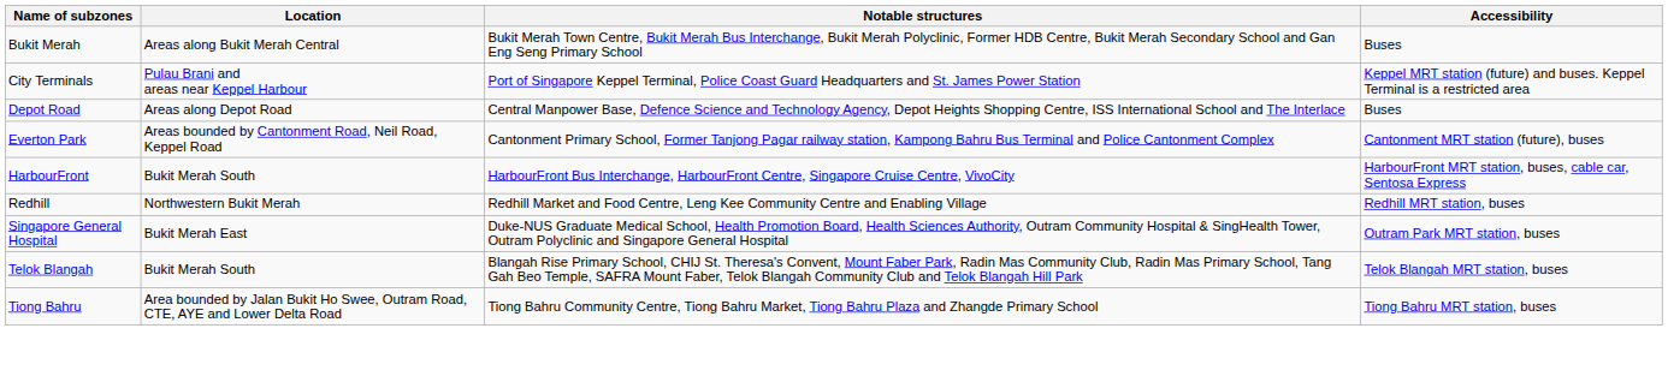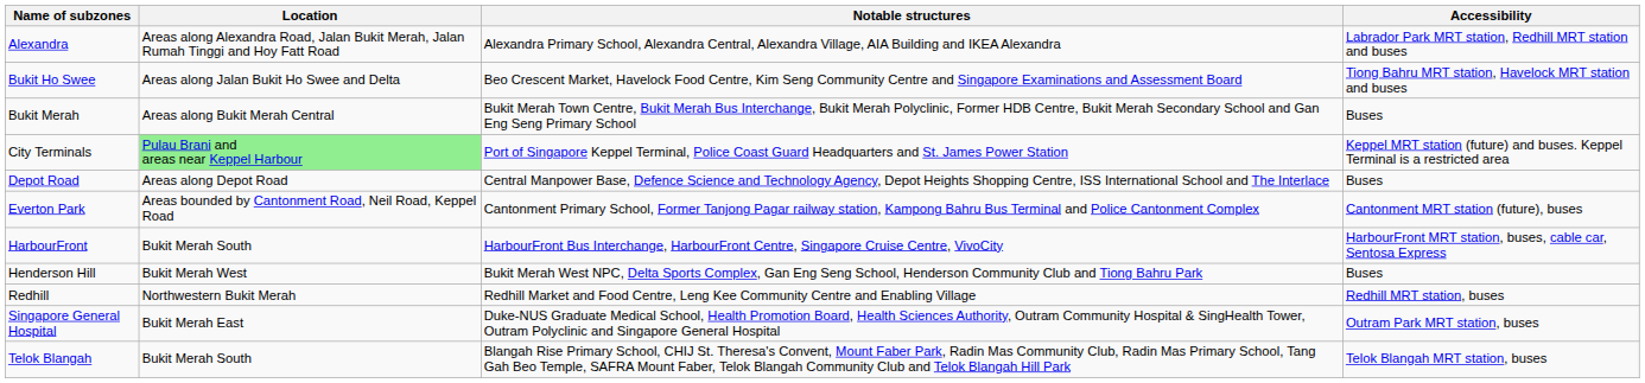 <table class="wikitable">
 <tr>
 <th>Name of subzones</th>
 <th>Location</th>
 <th>Notable structures</th>
 <th>Accessibility</th>
+</tr>
+<tr>
+<td><a href='#'>Alexandra</a></td>
+<td>Areas along Alexandra Road, Jalan Bukit Merah, Jalan Rumah Tinggi and Hoy Fatt Road</td>
+<td>Alexandra Primary School, Alexandra Central, Alexandra Village, AIA Building and IKEA Alexandra</td>
+<td><a href='#'>Labrador Park MRT station</a>, <a href='#'>Redhill MRT station</a> and buses</td>
+</tr>
+<tr>
+<td><a href='#'>Bukit Ho Swee</a></td>
+<td>Areas along Jalan Bukit Ho Swee and Delta</td>
+<td>Beo Crescent Market, Havelock Food Centre, Kim Seng Community Centre and <a href='#'>Singapore Examinations and Assessment Board</a></td>
+<td><a href='#'>Tiong Bahru MRT station</a>, <a href='#'>Havelock MRT station</a> and buses</td>
 </tr>
 <tr>
 <td>Bukit Merah</td>
 <td>Areas along Bukit Merah Central</td>
 <td>Bukit Merah Town Centre, <a href='#'>Bukit Merah Bus Interchange</a>, Bukit Merah Polyclinic, Former HDB Centre, Bukit Merah Secondary School and Gan Eng Seng Primary School</td>
 <td>Buses</td>
 </tr>
 <tr>
 <td>City Terminals</td>
-<td><a href='#'>Pulau Brani</a> and<br>areas near <a href='#'>Keppel Harbour</a></td>
+<td style="background: lightgreen;"><a href='#'>Pulau Brani</a> and<br>areas near <a href='#'>Keppel Harbour</a></td>
 <td><a href='#'>Port of Singapore</a> Keppel Terminal, <a href='#'>Police Coast Guard</a> Headquarters and <a href='#'>St. James Power Station</a></td>
 <td><a href='#'>Keppel MRT station</a> (future) and buses. Keppel Terminal is a restricted area</td>
 </tr>
 <tr>
 <td><a href='#'>Depot Road</a></td>
 <td>Areas along Depot Road</td>
 <td>Central Manpower Base, <a href='#'>Defence Science and Technology Agency</a>, Depot Heights Shopping Centre, ISS International School and <a href='#'>The Interlace</a></td>
 <td>Buses</td>
 </tr>
 <tr>
 <td><a href='#'>Everton Park</a></td>
 <td>Areas bounded by <a href='#'>Cantonment Road</a>, Neil Road, Keppel Road</td>
 <td>Cantonment Primary School, <a href='#'>Former Tanjong Pagar railway station</a>, <a href='#'>Kampong Bahru Bus Terminal</a> and <a href='#'>Police Cantonment Complex</a></td>
 <td><a href='#'>Cantonment MRT station</a> (future), buses</td>
 </tr>
 <tr>
 <td><a href='#'>HarbourFront</a></td>
 <td>Bukit Merah South</td>
 <td><a href='#'>HarbourFront Bus Interchange</a>, <a href='#'>HarbourFront Centre</a>, <a href='#'>Singapore Cruise Centre</a>, <a href='#'>VivoCity</a></td>
 <td><a href='#'>HarbourFront MRT station</a>, buses, <a href='#'>cable car</a>, <a href='#'>Sentosa Express</a></td>
 </tr>
 <tr>
+<td>Henderson Hill</td>
+<td>Bukit Merah West</td>
+<td>Bukit Merah West NPC, <a href='#'>Delta Sports Complex</a>, Gan Eng Seng School, Henderson Community Club and <a href='#'>Tiong Bahru Park</a></td>
+<td>Buses</td>
+</tr>
+<tr>
 <td>Redhill</td>
 <td>Northwestern Bukit Merah</td>
 <td>Redhill Market and Food Centre, Leng Kee Community Centre and Enabling Village</td>
 <td><a href='#'>Redhill MRT station</a>, buses</td>
 </tr>
 <tr>
 <td><a href='#'>Singapore General Hospital</a></td>
 <td>Bukit Merah East</td>
 <td>Duke-NUS Graduate Medical School, <a href='#'>Health Promotion Board</a>, <a href='#'>Health Sciences Authority</a>, Outram Community Hospital & SingHealth Tower, Outram Polyclinic and Singapore General Hospital</td>
 <td><a href='#'>Outram Park MRT station</a>, buses</td>
 </tr>
 <tr>
 <td><a href='#'>Telok Blangah</a></td>
 <td>Bukit Merah South</td>
 <td>Blangah Rise Primary School, CHIJ St. Theresa's Convent, <a href='#'>Mount Faber Park</a>, Radin Mas Community Club, Radin Mas Primary School, Tang Gah Beo Temple, SAFRA Mount Faber, Telok Blangah Community Club and <a href='#'>Telok Blangah Hill Park</a></td>
 <td><a href='#'>Telok Blangah MRT station</a>, buses</td>
 </tr>
-<tr>
-<td><a href='#'>Tiong Bahru</a></td>
-<td>Area bounded by Jalan Bukit Ho Swee, Outram Road, CTE, AYE and Lower Delta Road</td>
-<td>Tiong Bahru Community Centre, Tiong Bahru Market, <a href='#'>Tiong Bahru Plaza</a> and Zhangde Primary School</td>
-<td><a href='#'>Tiong Bahru MRT station</a>, buses</td>
-</tr>
 </table>
